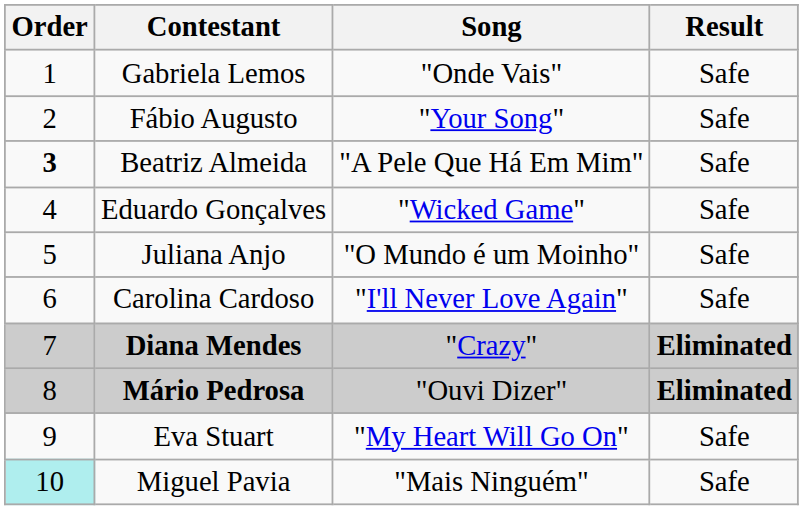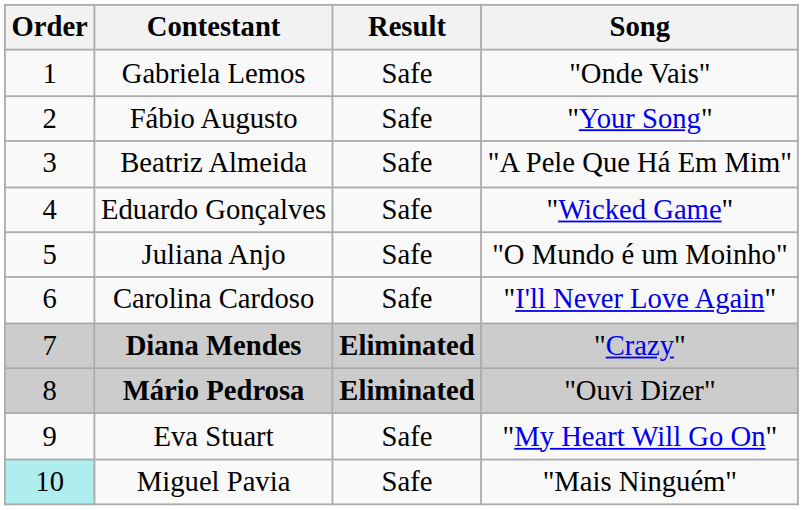 <table class="wikitable plainrowheaders" style="text-align:center;">
 <tr>
 <th>Order</th>
 <th>Contestant</th>
+<th>Result</th>
 <th>Song</th>
-<th>Result</th>
 </tr>
 <tr>
 <td>1</td>
 <td>Gabriela Lemos</td>
+<td>Safe</td>
 <td>"Onde Vais"</td>
-<td>Safe</td>
 </tr>
 <tr>
 <td>2</td>
 <td>Fábio Augusto</td>
+<td>Safe</td>
 <td>"<a href='#'>Your Song</a>"</td>
-<td>Safe</td>
 </tr>
 <tr>
-<td><strong>3</strong></td>
+<td>3</td>
 <td>Beatriz Almeida</td>
+<td>Safe</td>
 <td>"A Pele Que Há Em Mim"</td>
-<td>Safe</td>
 </tr>
 <tr>
 <td>4</td>
 <td>Eduardo Gonçalves</td>
+<td>Safe</td>
 <td>"<a href='#'>Wicked Game</a>"</td>
-<td>Safe</td>
 </tr>
 <tr>
 <td>5</td>
 <td>Juliana Anjo</td>
+<td>Safe</td>
 <td>"O Mundo é um Moinho"</td>
-<td>Safe</td>
 </tr>
 <tr>
 <td>6</td>
 <td>Carolina Cardoso</td>
+<td>Safe</td>
 <td>"<a href='#'>I'll Never Love Again</a>"</td>
-<td>Safe</td>
 </tr>
 <tr style="background:#ccc;">
 <td>7</td>
 <td><strong>Diana Mendes</strong></td>
+<td><strong>Eliminated</strong></td>
 <td>"<a href='#'>Crazy</a>"</td>
-<td><strong>Eliminated</strong></td>
 </tr>
 <tr style="background:#ccc;">
 <td>8</td>
 <td><strong>Mário Pedrosa</strong></td>
+<td><strong>Eliminated</strong></td>
 <td>"Ouvi Dizer"</td>
-<td><strong>Eliminated</strong></td>
 </tr>
 <tr>
 <td>9</td>
 <td>Eva Stuart</td>
+<td>Safe</td>
 <td>"<a href='#'>My Heart Will Go On</a>"</td>
-<td>Safe</td>
 </tr>
 <tr>
 <td style="background: paleturquoise;">10</td>
 <td>Miguel Pavia</td>
+<td>Safe</td>
 <td>"Mais Ninguém"</td>
-<td>Safe</td>
 </tr>
 </table>
